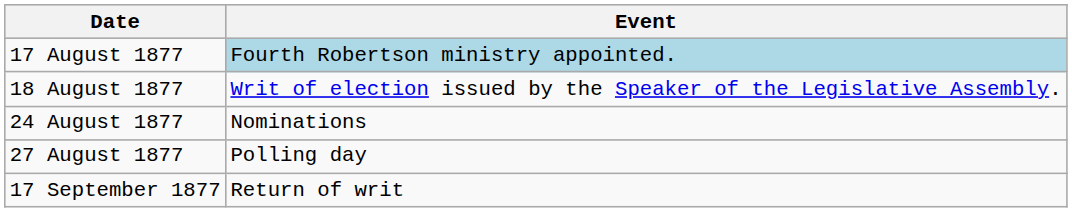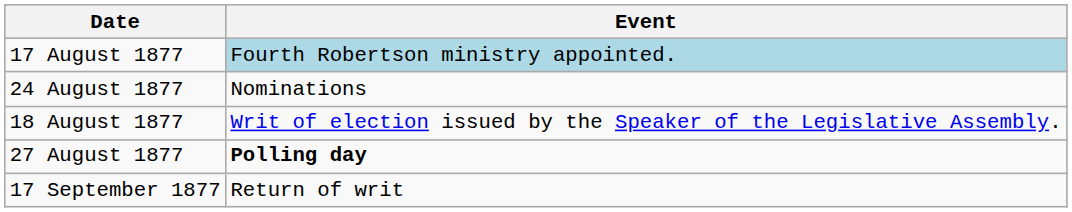 <table class="wikitable">
 <tr>
 <th>Date</th>
 <th>Event</th>
 </tr>
 <tr>
 <td>17 August 1877</td>
 <td style="background: lightblue;">Fourth Robertson ministry appointed.</td>
 </tr>
 <tr>
+<td>24 August 1877</td>
+<td>Nominations</td>
+</tr>
+<tr>
 <td>18 August 1877</td>
 <td><a href='#'>Writ of election</a> issued by the <a href='#'>Speaker of the Legislative Assembly</a>.</td>
 </tr>
 <tr>
-<td>24 August 1877</td>
-<td>Nominations</td>
-</tr>
-<tr>
 <td>27 August 1877</td>
-<td>Polling day</td>
+<td><strong>Polling day</strong></td>
 </tr>
 <tr>
 <td>17 September 1877</td>
 <td>Return of writ</td>
 </tr>
 </table>
